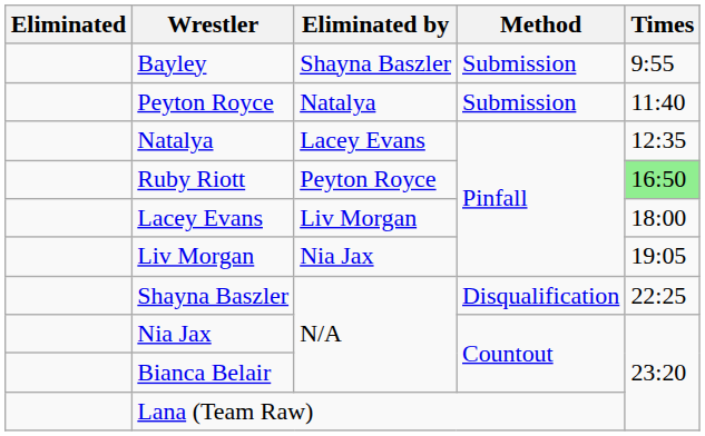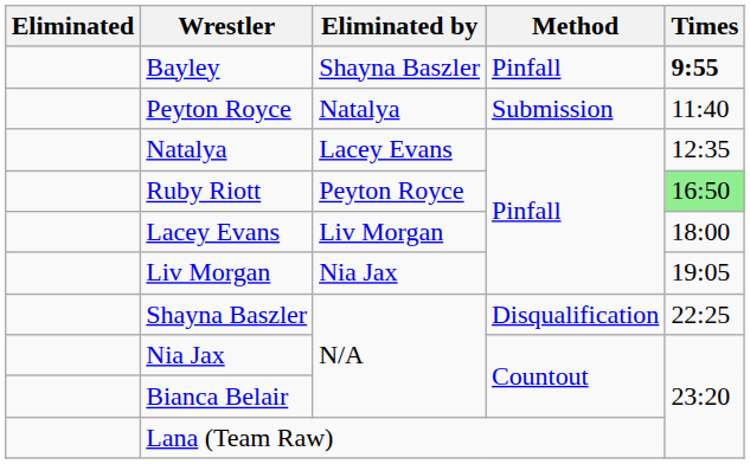 <table class="wikitable sortable">
 <tr>
 <th>Eliminated</th>
 <th>Wrestler</th>
 <th>Eliminated by</th>
 <th>Method</th>
 <th>Times</th>
 </tr>
 <tr>
 <td></td>
 <td><a href='#'>Bayley</a></td>
 <td><a href='#'>Shayna Baszler</a></td>
-<td><a href='#'>Submission</a></td>
-<td>9:55</td>
+<td><a href='#'>Pinfall</a></td>
+<td><strong>9:55</strong></td>
 </tr>
 <tr>
 <td></td>
 <td><a href='#'>Peyton Royce</a></td>
 <td><a href='#'>Natalya</a></td>
 <td><a href='#'>Submission</a></td>
 <td>11:40</td>
 </tr>
 <tr>
 <td></td>
 <td><a href='#'>Natalya</a></td>
 <td><a href='#'>Lacey Evans</a></td>
 <td rowspan=4><a href='#'>Pinfall</a></td>
 <td>12:35</td>
 </tr>
 <tr>
 <td></td>
 <td><a href='#'>Ruby Riott</a></td>
 <td><a href='#'>Peyton Royce</a></td>
 <td style="background: lightgreen;">16:50</td>
 </tr>
 <tr>
 <td></td>
 <td><a href='#'>Lacey Evans</a></td>
 <td><a href='#'>Liv Morgan</a></td>
 <td>18:00</td>
 </tr>
 <tr>
 <td></td>
 <td><a href='#'>Liv Morgan</a></td>
 <td><a href='#'>Nia Jax</a></td>
 <td>19:05</td>
 </tr>
 <tr>
 <td></td>
 <td><a href='#'>Shayna Baszler</a></td>
 <td rowspan="3">N/A</td>
 <td><a href='#'>Disqualification</a></td>
 <td>22:25</td>
 </tr>
 <tr>
 <td></td>
 <td><a href='#'>Nia Jax</a></td>
 <td rowspan=2><a href='#'>Countout</a></td>
 <td rowspan=3>23:20</td>
 </tr>
 <tr>
 <td></td>
 <td><a href='#'>Bianca Belair</a></td>
 </tr>
 <tr>
 <td></td>
 <td colspan="3"><a href='#'>Lana</a> (Team Raw)</td>
 </tr>
 </table>
